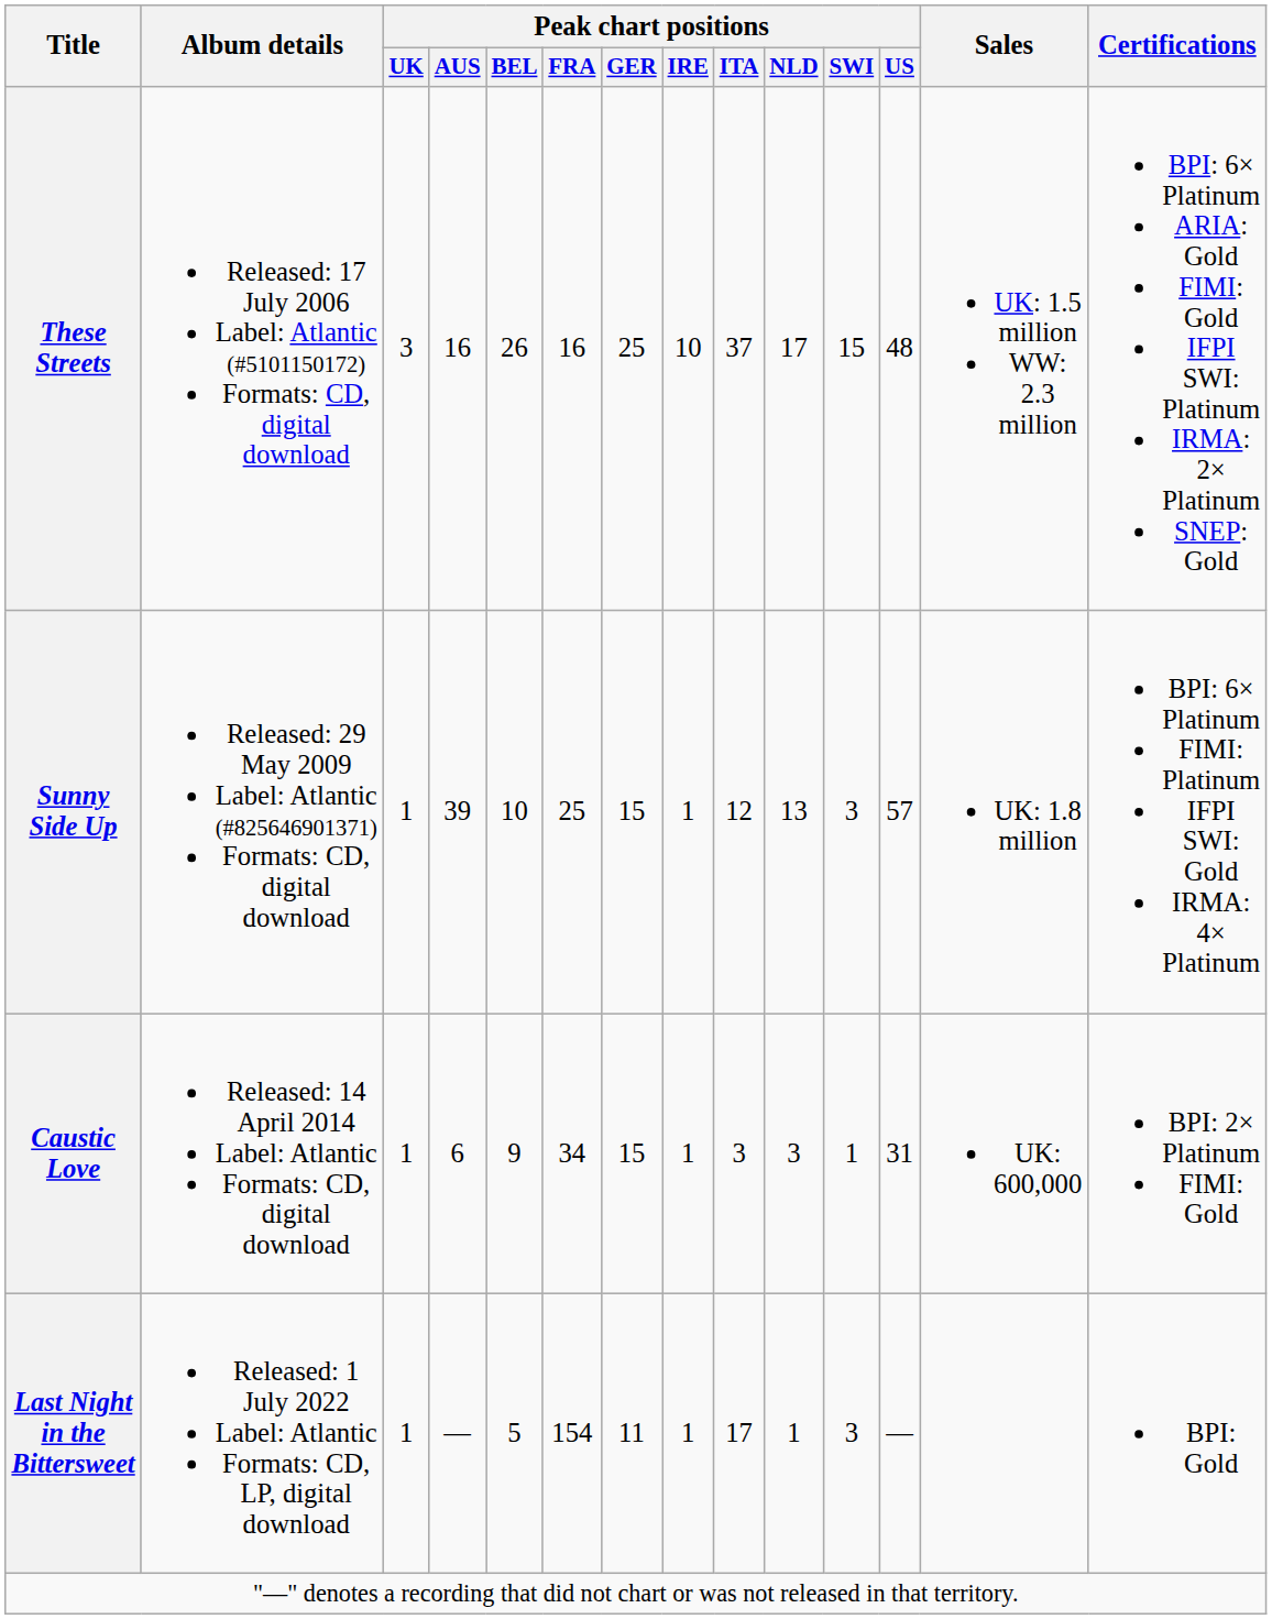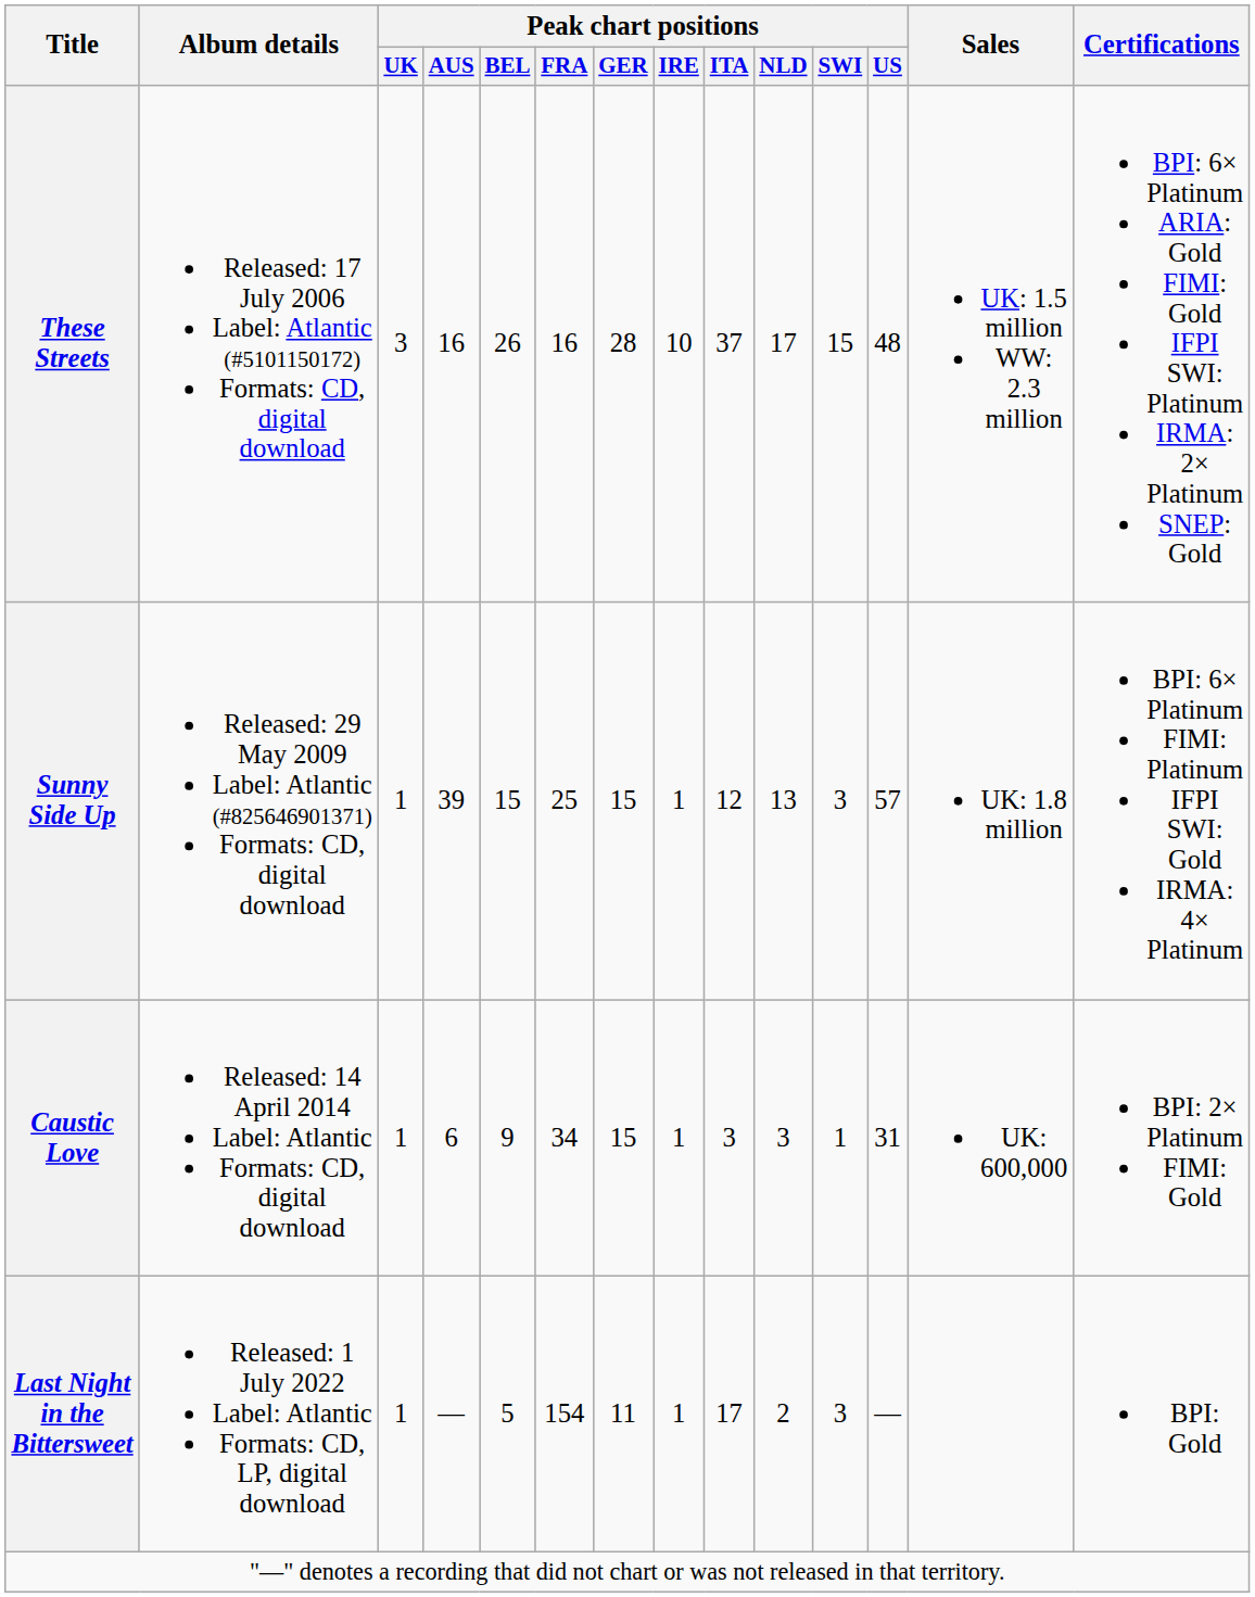 <table class="wikitable plainrowheaders" style="text-align:center;" border="1">
 <tr>
 <th scope="col" rowspan="2" style="width:9em;">Title</th>
 <th scope="col" rowspan="2" style="width:14em;">Album details</th>
 <th scope="col" colspan="10">Peak chart positions</th>
 <th scope="col" rowspan="2" style="width:12em;">Sales</th>
 <th scope="col" rowspan="2" style="width:12em;"><a href='#'>Certifications</a></th>
 </tr>
 <tr>
 <th scope="col" style="width:2.5em;font-size:85%;"><a href='#'>UK</a><br></th>
 <th scope="col" style="width:2.5em;font-size:85%;"><a href='#'>AUS</a><br></th>
 <th scope="col" style="width:2.5em;font-size:85%;"><a href='#'>BEL</a><br></th>
 <th scope="col" style="width:2.5em;font-size:85%;"><a href='#'>FRA</a><br></th>
 <th scope="col" style="width:2.5em;font-size:85%;"><a href='#'>GER</a><br></th>
 <th scope="col" style="width:2.5em;font-size:85%;"><a href='#'>IRE</a><br></th>
 <th scope="col" style="width:2.5em;font-size:85%;"><a href='#'>ITA</a><br></th>
 <th scope="col" style="width:2.5em;font-size:85%;"><a href='#'>NLD</a><br></th>
 <th scope="col" style="width:2.5em;font-size:85%;"><a href='#'>SWI</a><br></th>
 <th scope="col" style="width:2.5em;font-size:85%;"><a href='#'>US</a><br></th>
 </tr>
 <tr>
 <th scope="row"><em><a href='#'>These Streets</a></em></th>
 <td><br><ul><li>Released: 17 July 2006</li><li>Label: <a href='#'>Atlantic</a> <small>(#5101150172)</small></li><li>Formats: <a href='#'>CD</a>, <a href='#'>digital download</a></li></ul></td>
 <td>3</td>
 <td>16</td>
 <td>26</td>
 <td>16</td>
-<td>25</td>
+<td>28</td>
 <td>10</td>
 <td>37</td>
 <td>17</td>
 <td>15</td>
 <td>48</td>
 <td><br><ul><li><a href='#'>UK</a>: 1.5 million</li><li>WW: 2.3 million</li></ul></td>
 <td><br><ul><li><a href='#'>BPI</a>: 6× Platinum</li><li><a href='#'>ARIA</a>: Gold</li><li><a href='#'>FIMI</a>: Gold</li><li><a href='#'>IFPI</a> SWI: Platinum</li><li><a href='#'>IRMA</a>: 2× Platinum</li><li><a href='#'>SNEP</a>: Gold</li></ul></td>
 </tr>
 <tr>
 <th scope="row"><em><a href='#'>Sunny Side Up</a></em></th>
 <td><br><ul><li>Released: 29 May 2009</li><li>Label: Atlantic <small>(#825646901371)</small></li><li>Formats: CD, digital download</li></ul></td>
 <td>1</td>
 <td>39</td>
-<td>10</td>
+<td>15</td>
 <td>25</td>
 <td>15</td>
 <td>1</td>
 <td>12</td>
 <td>13</td>
 <td>3</td>
 <td>57</td>
 <td><br><ul><li>UK: 1.8 million</li></ul></td>
 <td><br><ul><li>BPI: 6× Platinum</li><li>FIMI: Platinum</li><li>IFPI SWI: Gold</li><li>IRMA: 4× Platinum</li></ul></td>
 </tr>
 <tr>
 <th scope="row"><em><a href='#'>Caustic Love</a></em></th>
 <td><br><ul><li>Released: 14 April 2014</li><li>Label: Atlantic</li><li>Formats: CD, digital download</li></ul></td>
 <td>1</td>
 <td>6</td>
 <td>9</td>
 <td>34</td>
 <td>15</td>
 <td>1</td>
 <td>3</td>
 <td>3</td>
 <td>1</td>
 <td>31</td>
 <td><br><ul><li>UK: 600,000</li></ul></td>
 <td><br><ul><li>BPI: 2× Platinum</li><li>FIMI: Gold</li></ul></td>
 </tr>
 <tr>
 <th scope="row"><em><a href='#'>Last Night in the Bittersweet</a></em></th>
 <td><br><ul><li>Released: 1 July 2022</li><li>Label: Atlantic</li><li>Formats: CD, LP, digital download</li></ul></td>
 <td>1</td>
 <td>—</td>
 <td>5</td>
 <td>154</td>
 <td>11</td>
 <td>1</td>
 <td>17</td>
-<td>1</td>
+<td>2</td>
 <td>3</td>
 <td>—</td>
 <td></td>
 <td><br><ul><li>BPI: Gold</li></ul></td>
 </tr>
 <tr>
 <td colspan="17" style="font-size:90%">"—" denotes a recording that did not chart or was not released in that territory.</td>
 </tr>
 </table>
